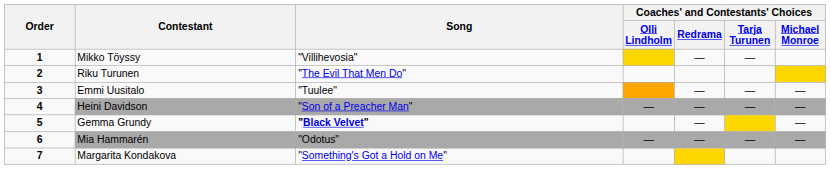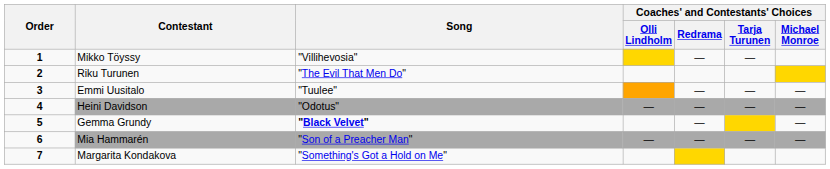 <table class="wikitable" style="width:100%;">
 <tr>
 <th rowspan=2>Order</th>
 <th rowspan=2>Contestant</th>
 <th rowspan=2>Song</th>
 <th colspan=4>Coaches' and Contestants' Choices</th>
 </tr>
 <tr>
 <th width="70"><a href='#'>Olli Lindholm</a></th>
 <th width="70"><a href='#'>Redrama</a></th>
 <th width="70"><a href='#'>Tarja Turunen</a></th>
 <th width="70"><a href='#'>Michael Monroe</a></th>
 </tr>
 <tr>
 <td align="center"><strong>1</strong></td>
 <td>Mikko Töyssy</td>
 <td>"Villihevosia"</td>
 <td style="background:gold;text-align:center;"></td>
 <td align="center">—</td>
 <td align="center">—</td>
 <td style=";text-align:center;"></td>
 </tr>
 <tr>
 <td align="center"><strong>2</strong></td>
 <td>Riku Turunen</td>
 <td>"<a href='#'>The Evil That Men Do</a>"</td>
 <td style=";text-align:center;"></td>
 <td style=";text-align:center;"></td>
 <td style=";text-align:center;"></td>
 <td style="background:gold;text-align:center;"></td>
 </tr>
 <tr>
 <td align="center"><strong>3</strong></td>
 <td>Emmi Uusitalo</td>
 <td>"Tuulee"</td>
 <td style="background:orange;text-align:center;"></td>
 <td align="center">—</td>
 <td align="center">—</td>
 <td align="center">—</td>
 </tr>
 <tr>
 <td align="center"><strong>4</strong></td>
 <td style="background:darkgrey;text-align:left;">Heini Davidson</td>
-<td style="background:darkgrey;text-align:left;">"<a href='#'>Son of a Preacher Man</a>"</td>
+<td style="background:darkgrey;text-align:left;">"Odotus"</td>
 <td style="background:darkgrey;text-align:center;">—</td>
 <td style="background:darkgrey;text-align:center;">—</td>
 <td style="background:darkgrey;text-align:center;">—</td>
 <td style="background:darkgrey;text-align:center;">—</td>
 </tr>
 <tr>
 <td align="center"><strong>5</strong></td>
 <td>Gemma Grundy</td>
 <td><strong>"<a href='#'>Black Velvet</a>"</strong></td>
 <td style=";text-align:center;"></td>
 <td align="center">—</td>
 <td style="background:gold;text-align:center;"></td>
 <td align="center">—</td>
 </tr>
 <tr>
 <td align="center"><strong>6</strong></td>
 <td style="background:darkgrey;text-align:left;">Mia Hammarén</td>
-<td style="background:darkgrey;text-align:left;">"Odotus"</td>
+<td style="background:darkgrey;text-align:left;">"<a href='#'>Son of a Preacher Man</a>"</td>
 <td style="background:darkgrey;text-align:center;">—</td>
 <td style="background:darkgrey;text-align:center;">—</td>
 <td style="background:darkgrey;text-align:center;">—</td>
 <td style="background:darkgrey;text-align:center;">—</td>
 </tr>
 <tr>
 <td align="center"><strong>7</strong></td>
 <td>Margarita Kondakova</td>
 <td>"<a href='#'>Something's Got a Hold on Me</a>"</td>
 <td style=";text-align:center;"></td>
 <td style="background:gold;text-align:center;"></td>
 <td style=";text-align:center;"></td>
 <td style=";text-align:center;"></td>
 </tr>
 </table>
